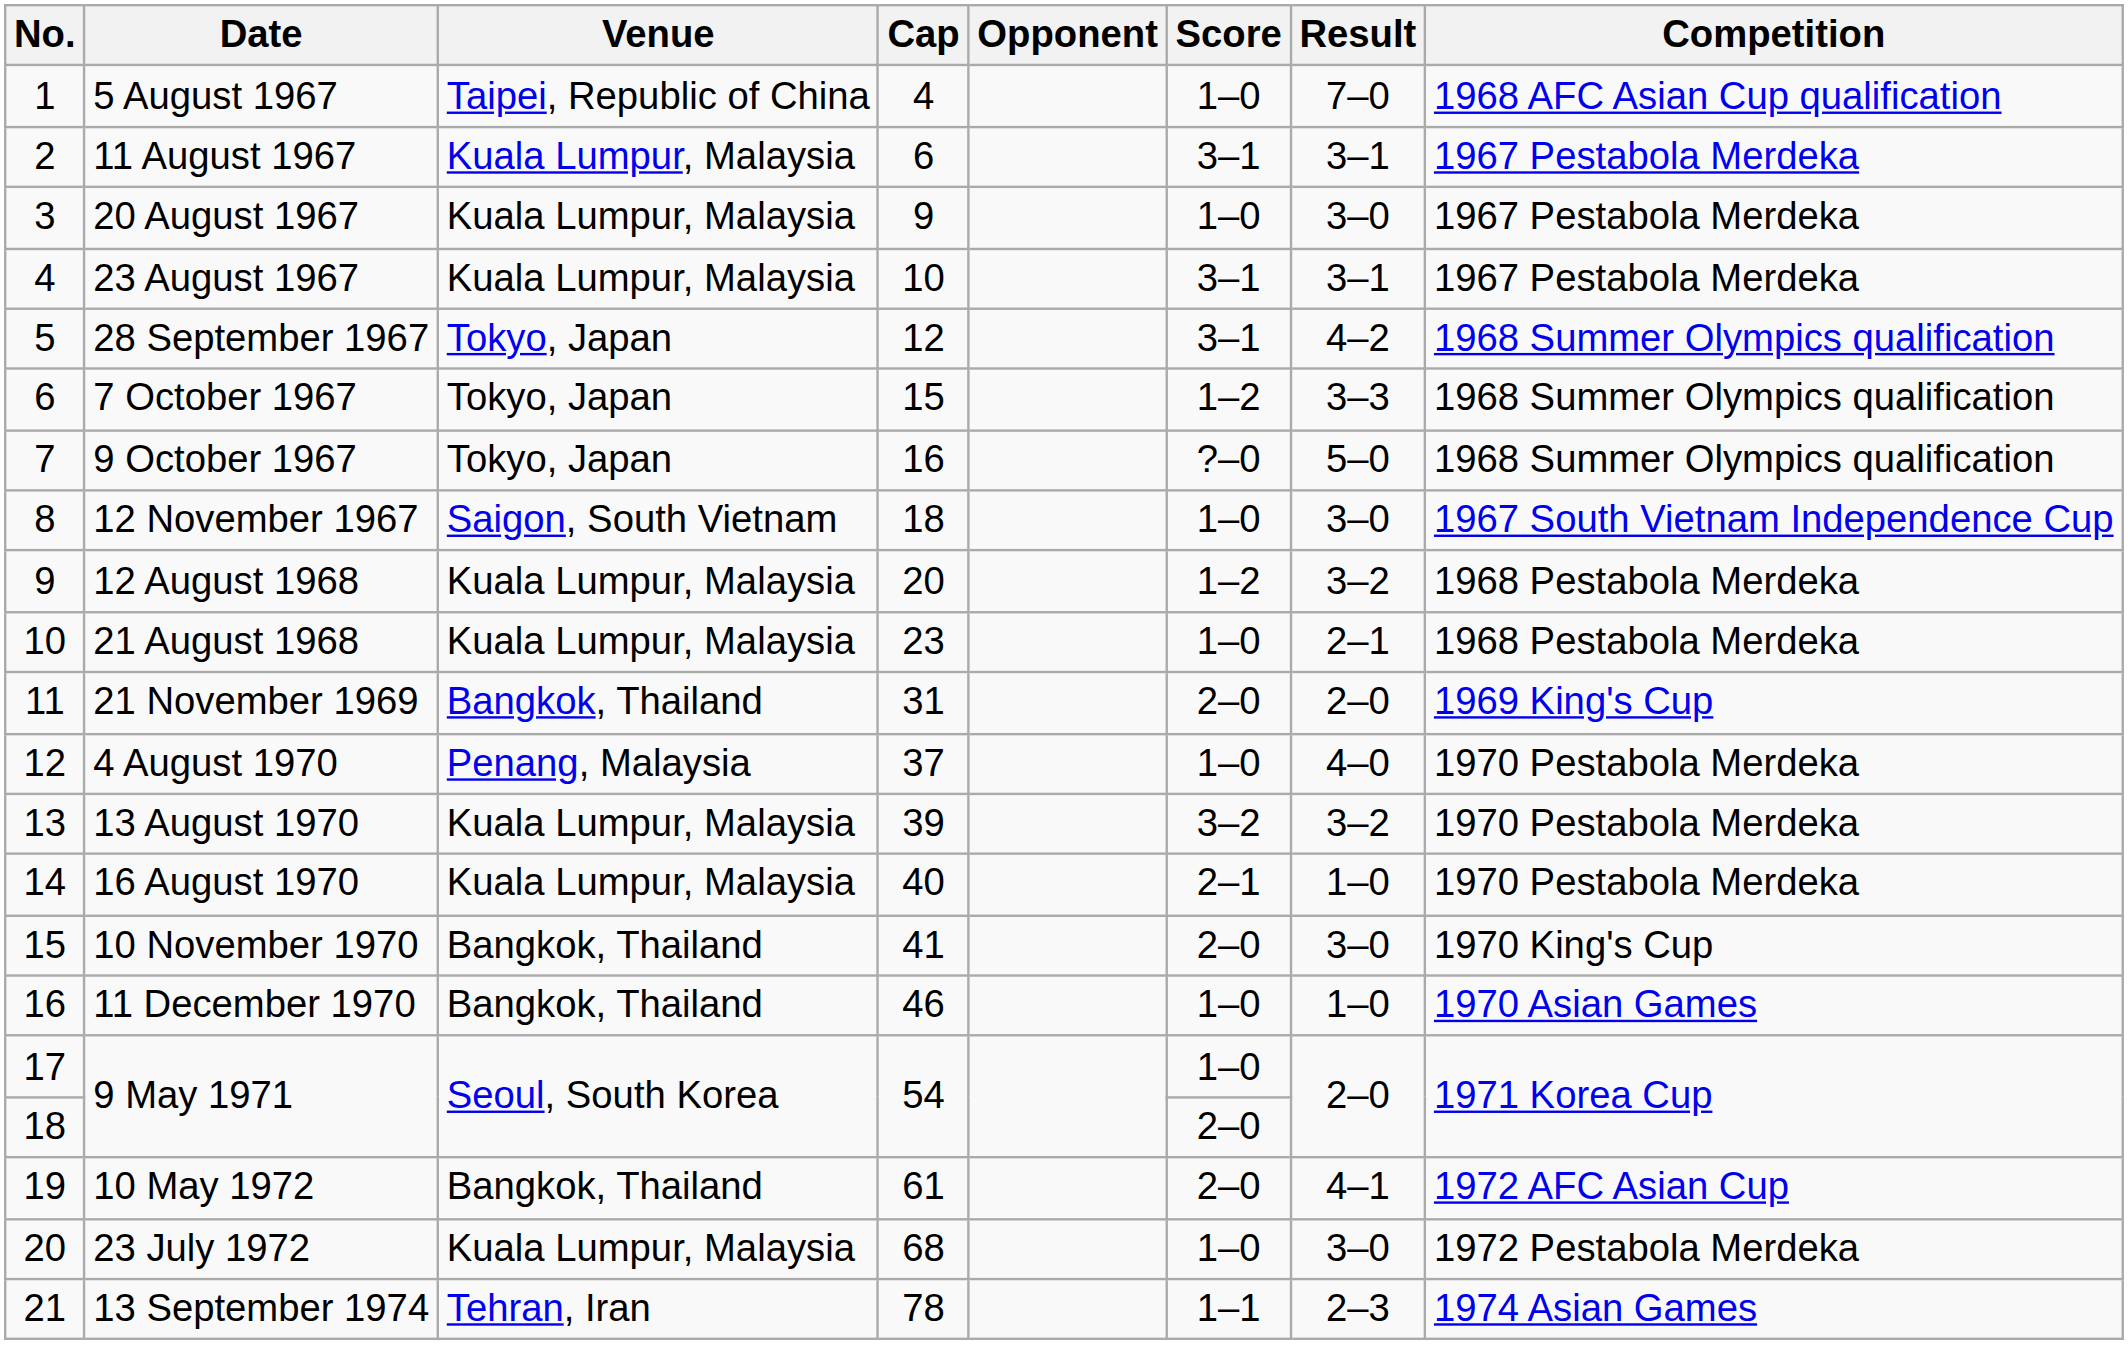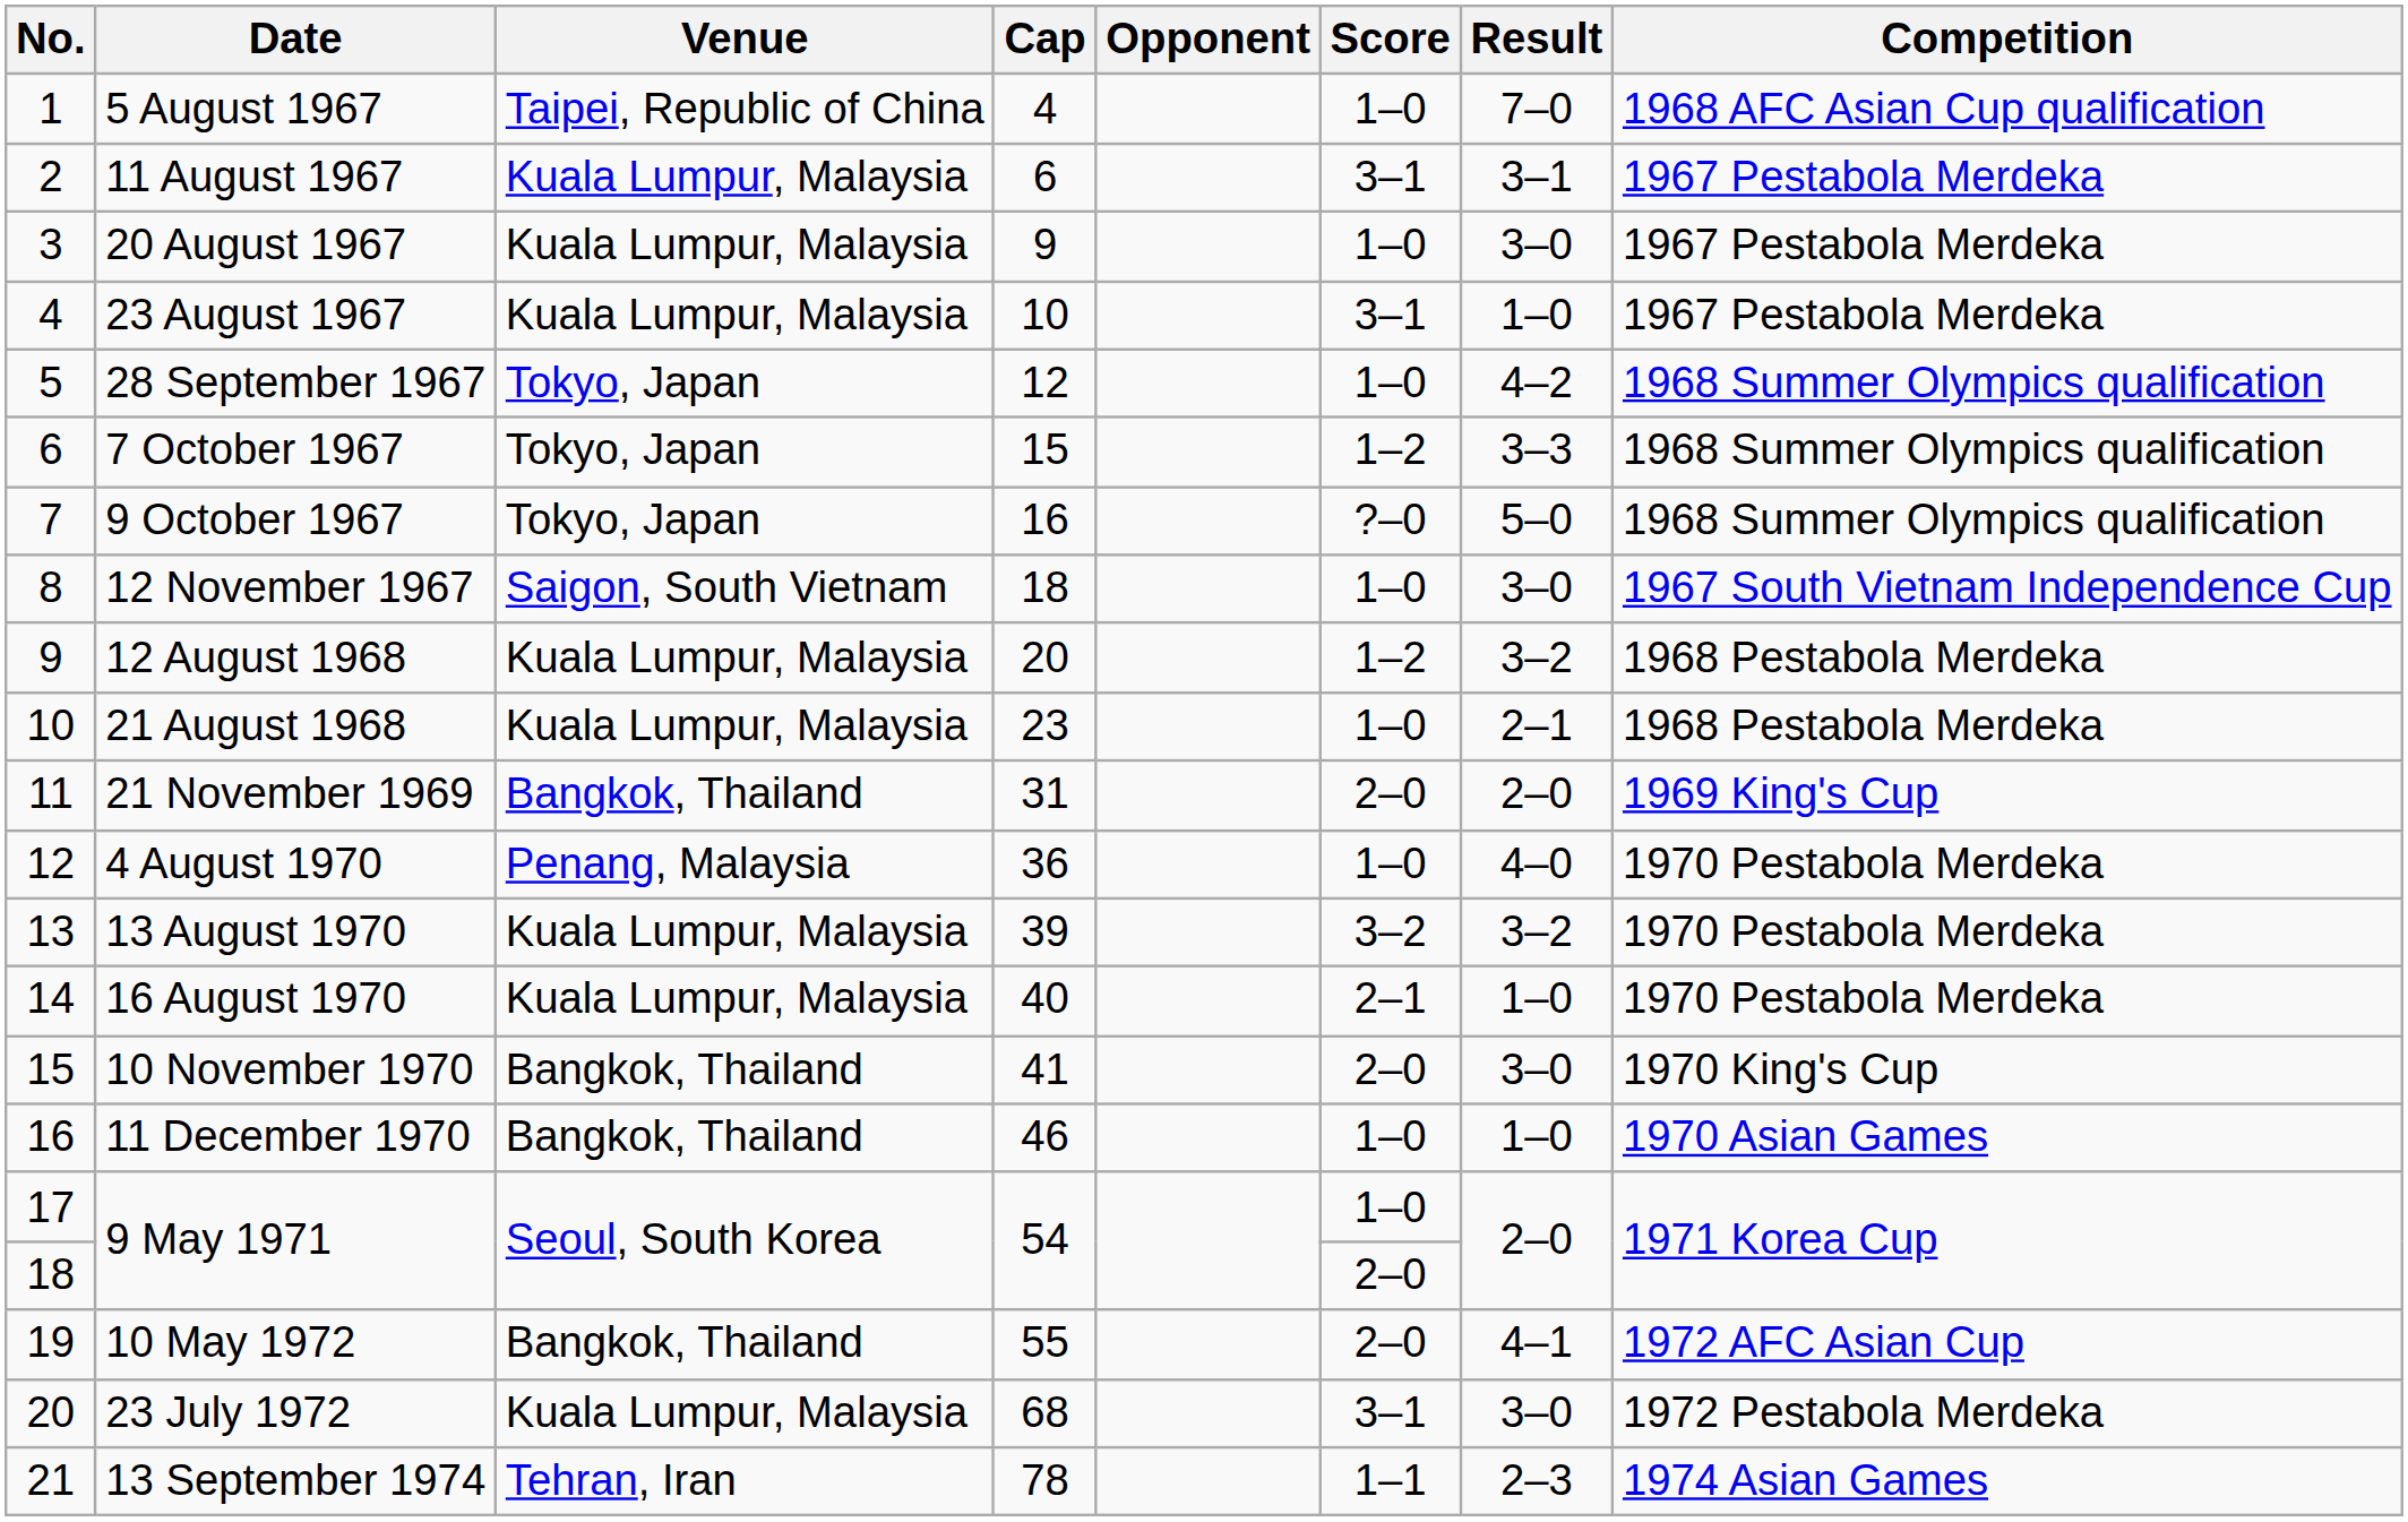 <table class="wikitable sortable">
 <tr>
 <th>No.</th>
 <th>Date</th>
 <th>Venue</th>
 <th>Cap</th>
 <th>Opponent</th>
 <th>Score</th>
 <th>Result</th>
 <th>Competition</th>
 </tr>
 <tr>
 <td align="center">1</td>
 <td>5 August 1967</td>
 <td><a href='#'>Taipei</a>, Republic of China</td>
 <td align="center">4</td>
 <td></td>
 <td align="center">1–0</td>
 <td align="center">7–0</td>
 <td><a href='#'>1968 AFC Asian Cup qualification</a></td>
 </tr>
 <tr>
 <td align="center">2</td>
 <td>11 August 1967</td>
 <td><a href='#'>Kuala Lumpur</a>, Malaysia</td>
 <td align="center">6</td>
 <td></td>
 <td align="center">3–1</td>
 <td align="center">3–1</td>
 <td><a href='#'>1967 Pestabola Merdeka</a></td>
 </tr>
 <tr>
 <td align="center">3</td>
 <td>20 August 1967</td>
 <td>Kuala Lumpur, Malaysia</td>
 <td align="center">9</td>
 <td></td>
 <td align="center">1–0</td>
 <td align="center">3–0</td>
 <td>1967 Pestabola Merdeka</td>
 </tr>
 <tr>
 <td align="center">4</td>
 <td>23 August 1967</td>
 <td>Kuala Lumpur, Malaysia</td>
 <td align="center">10</td>
 <td></td>
 <td align="center">3–1</td>
-<td align="center">3–1</td>
+<td align="center">1–0</td>
 <td>1967 Pestabola Merdeka</td>
 </tr>
 <tr>
 <td align="center">5</td>
 <td>28 September 1967</td>
 <td><a href='#'>Tokyo</a>, Japan</td>
 <td align="center">12</td>
 <td></td>
-<td align="center">3–1</td>
+<td align="center">1–0</td>
 <td align="center">4–2</td>
 <td><a href='#'>1968 Summer Olympics qualification</a></td>
 </tr>
 <tr>
 <td align="center">6</td>
 <td>7 October 1967</td>
 <td>Tokyo, Japan</td>
 <td align="center">15</td>
 <td></td>
 <td align="center">1–2</td>
 <td align="center">3–3</td>
 <td>1968 Summer Olympics qualification</td>
 </tr>
 <tr>
 <td align="center">7</td>
 <td>9 October 1967</td>
 <td>Tokyo, Japan</td>
 <td align="center">16</td>
 <td></td>
 <td align="center">?–0</td>
 <td align="center">5–0</td>
 <td>1968 Summer Olympics qualification</td>
 </tr>
 <tr>
 <td align="center">8</td>
 <td>12 November 1967</td>
 <td><a href='#'>Saigon</a>, South Vietnam</td>
 <td align="center">18</td>
 <td></td>
 <td align="center">1–0</td>
 <td align="center">3–0</td>
 <td><a href='#'>1967 South Vietnam Independence Cup</a></td>
 </tr>
 <tr>
 <td align="center">9</td>
 <td>12 August 1968</td>
 <td>Kuala Lumpur, Malaysia</td>
 <td align="center">20</td>
 <td></td>
 <td align="center">1–2</td>
 <td align="center">3–2</td>
 <td>1968 Pestabola Merdeka</td>
 </tr>
 <tr>
 <td align="center">10</td>
 <td>21 August 1968</td>
 <td>Kuala Lumpur, Malaysia</td>
 <td align="center">23</td>
 <td></td>
 <td align="center">1–0</td>
 <td align="center">2–1</td>
 <td>1968 Pestabola Merdeka</td>
 </tr>
 <tr>
 <td align="center">11</td>
 <td>21 November 1969</td>
 <td><a href='#'>Bangkok</a>, Thailand</td>
 <td align="center">31</td>
 <td></td>
 <td align="center">2–0</td>
 <td align="center">2–0</td>
 <td><a href='#'>1969 King's Cup</a></td>
 </tr>
 <tr>
 <td align="center">12</td>
 <td>4 August 1970</td>
 <td><a href='#'>Penang</a>, Malaysia</td>
-<td align="center">37</td>
+<td align="center">36</td>
 <td></td>
 <td align="center">1–0</td>
 <td align="center">4–0</td>
 <td>1970 Pestabola Merdeka</td>
 </tr>
 <tr>
 <td align="center">13</td>
 <td>13 August 1970</td>
 <td>Kuala Lumpur, Malaysia</td>
 <td align="center">39</td>
 <td></td>
 <td align="center">3–2</td>
 <td align="center">3–2</td>
 <td>1970 Pestabola Merdeka</td>
 </tr>
 <tr>
 <td align="center">14</td>
 <td>16 August 1970</td>
 <td>Kuala Lumpur, Malaysia</td>
 <td align="center">40</td>
 <td></td>
 <td align="center">2–1</td>
 <td align="center">1–0</td>
 <td>1970 Pestabola Merdeka</td>
 </tr>
 <tr>
 <td align="center">15</td>
 <td>10 November 1970</td>
 <td>Bangkok, Thailand</td>
 <td align="center">41</td>
 <td></td>
 <td align="center">2–0</td>
 <td align="center">3–0</td>
 <td>1970 King's Cup</td>
 </tr>
 <tr>
 <td align="center">16</td>
 <td>11 December 1970</td>
 <td>Bangkok, Thailand</td>
 <td align="center">46</td>
 <td></td>
 <td align="center">1–0</td>
 <td align="center">1–0</td>
 <td><a href='#'>1970 Asian Games</a></td>
 </tr>
 <tr>
 <td align="center">17</td>
 <td rowspan="2">9 May 1971</td>
 <td rowspan="2"><a href='#'>Seoul</a>, South Korea</td>
 <td align="center" rowspan="2">54</td>
 <td rowspan="2"></td>
 <td align="center">1–0</td>
 <td align="center" rowspan="2">2–0</td>
 <td rowspan="2"><a href='#'>1971 Korea Cup</a></td>
 </tr>
 <tr>
 <td align="center">18</td>
 <td align="center">2–0</td>
 </tr>
 <tr>
 <td align="center">19</td>
 <td>10 May 1972</td>
 <td>Bangkok, Thailand</td>
-<td align="center">61</td>
+<td align="center">55</td>
 <td></td>
 <td align="center">2–0</td>
 <td align="center">4–1</td>
 <td><a href='#'>1972 AFC Asian Cup</a></td>
 </tr>
 <tr>
 <td align="center">20</td>
 <td>23 July 1972</td>
 <td>Kuala Lumpur, Malaysia</td>
 <td align="center">68</td>
 <td></td>
-<td align="center">1–0</td>
+<td align="center">3–1</td>
 <td align="center">3–0</td>
 <td>1972 Pestabola Merdeka</td>
 </tr>
 <tr>
 <td align="center">21</td>
 <td>13 September 1974</td>
 <td><a href='#'>Tehran</a>, Iran</td>
 <td align="center">78</td>
 <td></td>
 <td align="center">1–1</td>
 <td align="center">2–3</td>
 <td><a href='#'>1974 Asian Games</a></td>
 </tr>
 </table>
